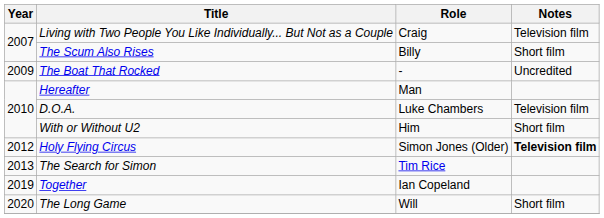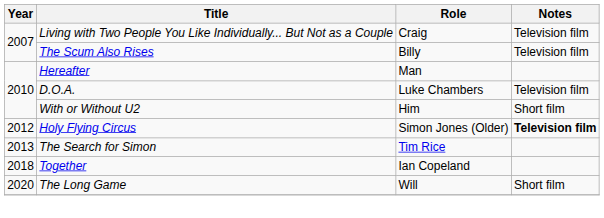 <table class="wikitable sortable">
 <tr>
 <th>Year</th>
 <th>Title</th>
 <th>Role</th>
 <th>Notes</th>
 </tr>
 <tr>
 <td rowspan="2">2007</td>
 <td><em>Living with Two People You Like Individually... But Not as a Couple</em></td>
 <td>Craig</td>
 <td>Television film</td>
 </tr>
 <tr>
 <td><em><a href='#'>The Scum Also Rises</a></em></td>
 <td>Billy</td>
-<td>Short film</td>
-</tr>
-<tr>
-<td>2009</td>
-<td><em><a href='#'>The Boat That Rocked</a></em></td>
-<td>-</td>
-<td>Uncredited</td>
+<td>Television film</td>
 </tr>
 <tr>
 <td rowspan="3">2010</td>
 <td><em><a href='#'>Hereafter</a></em></td>
 <td>Man</td>
 <td></td>
 </tr>
 <tr>
 <td><em>D.O.A.</em></td>
 <td>Luke Chambers</td>
 <td>Television film</td>
 </tr>
 <tr>
 <td><em>With or Without U2</em></td>
 <td>Him</td>
 <td>Short film</td>
 </tr>
 <tr>
 <td>2012</td>
 <td><em><a href='#'>Holy Flying Circus</a></em></td>
 <td>Simon Jones (Older)</td>
 <td><strong>Television film</strong></td>
 </tr>
 <tr>
 <td>2013</td>
 <td><em>The Search for Simon</em></td>
 <td><a href='#'>Tim Rice</a></td>
 <td></td>
 </tr>
 <tr>
-<td>2019</td>
+<td>2018</td>
 <td><em><a href='#'>Together</a></em></td>
 <td>Ian Copeland</td>
 <td></td>
 </tr>
 <tr>
 <td>2020</td>
 <td><em>The Long Game</em></td>
 <td>Will</td>
 <td>Short film</td>
 </tr>
 <tr>
 </tr>
 </table>
